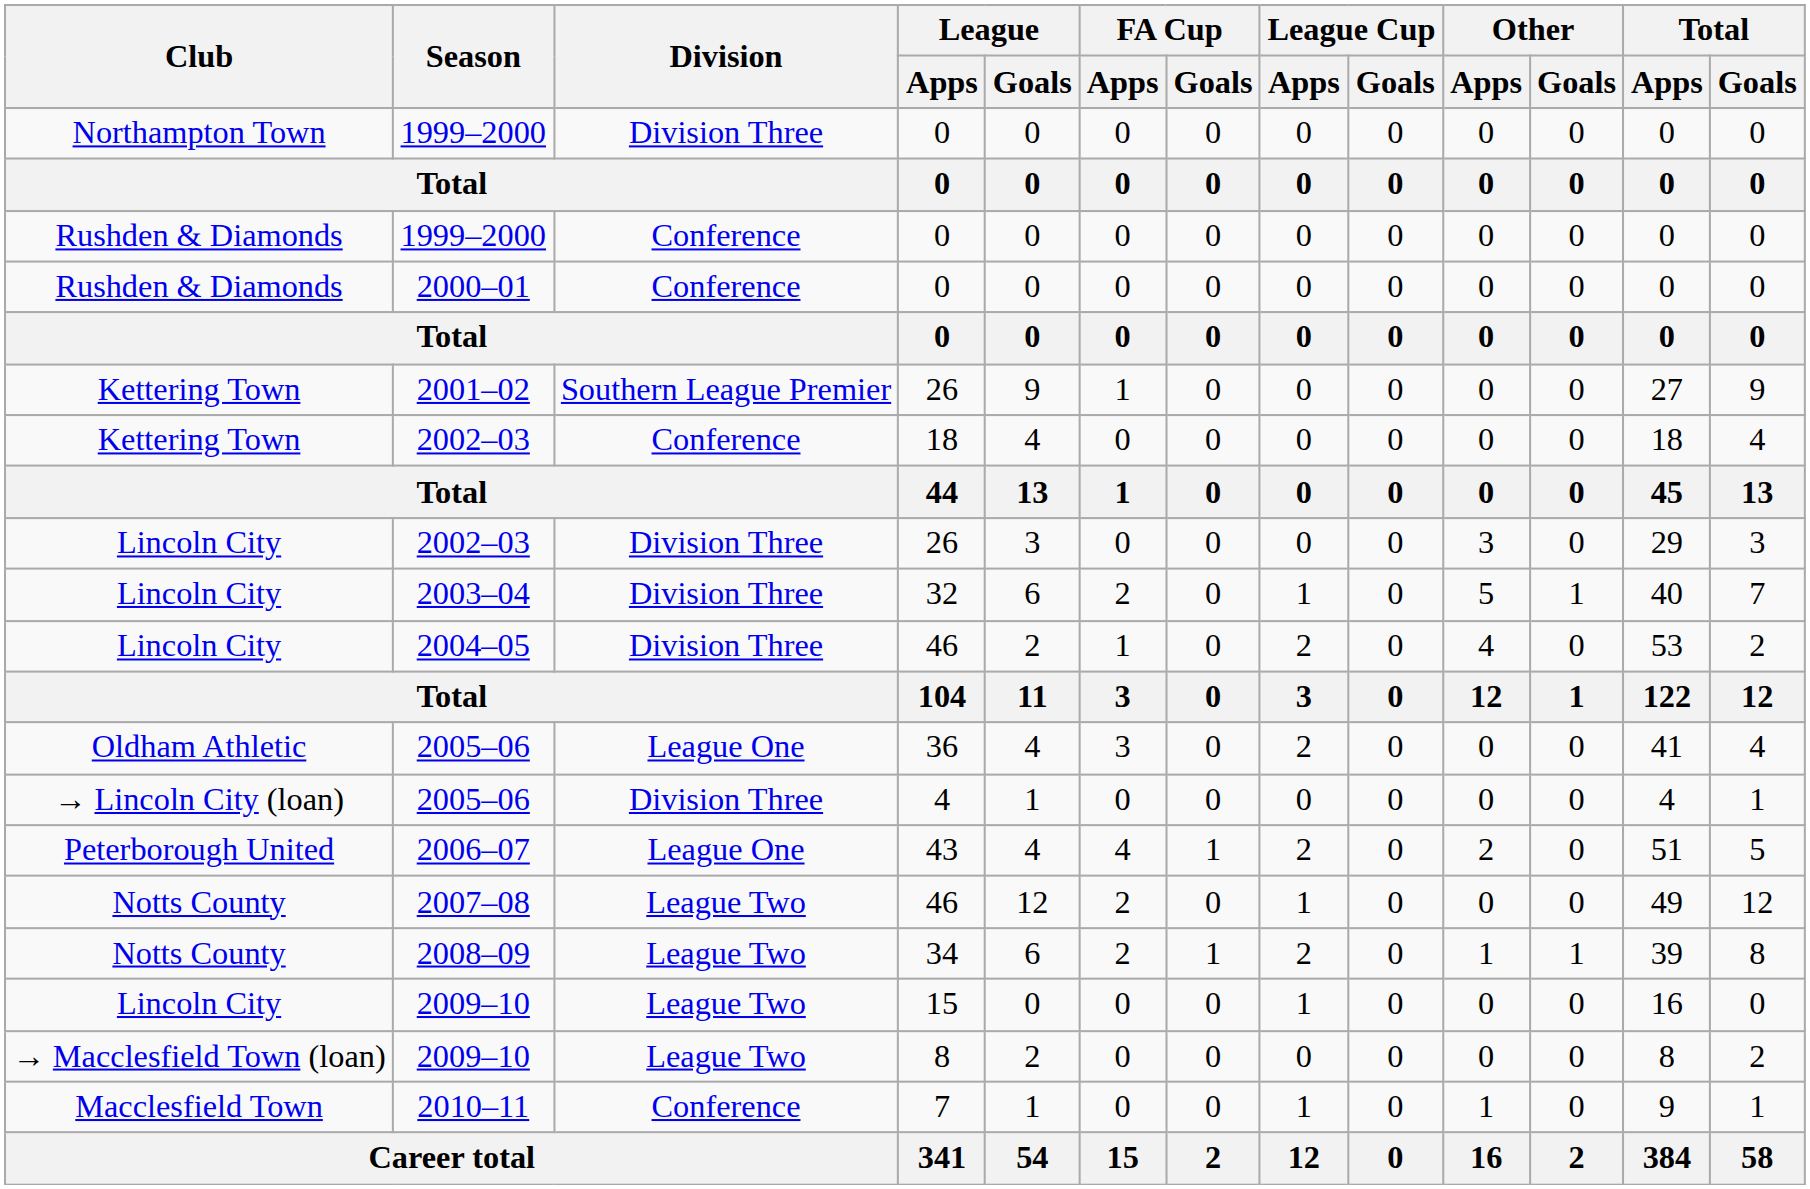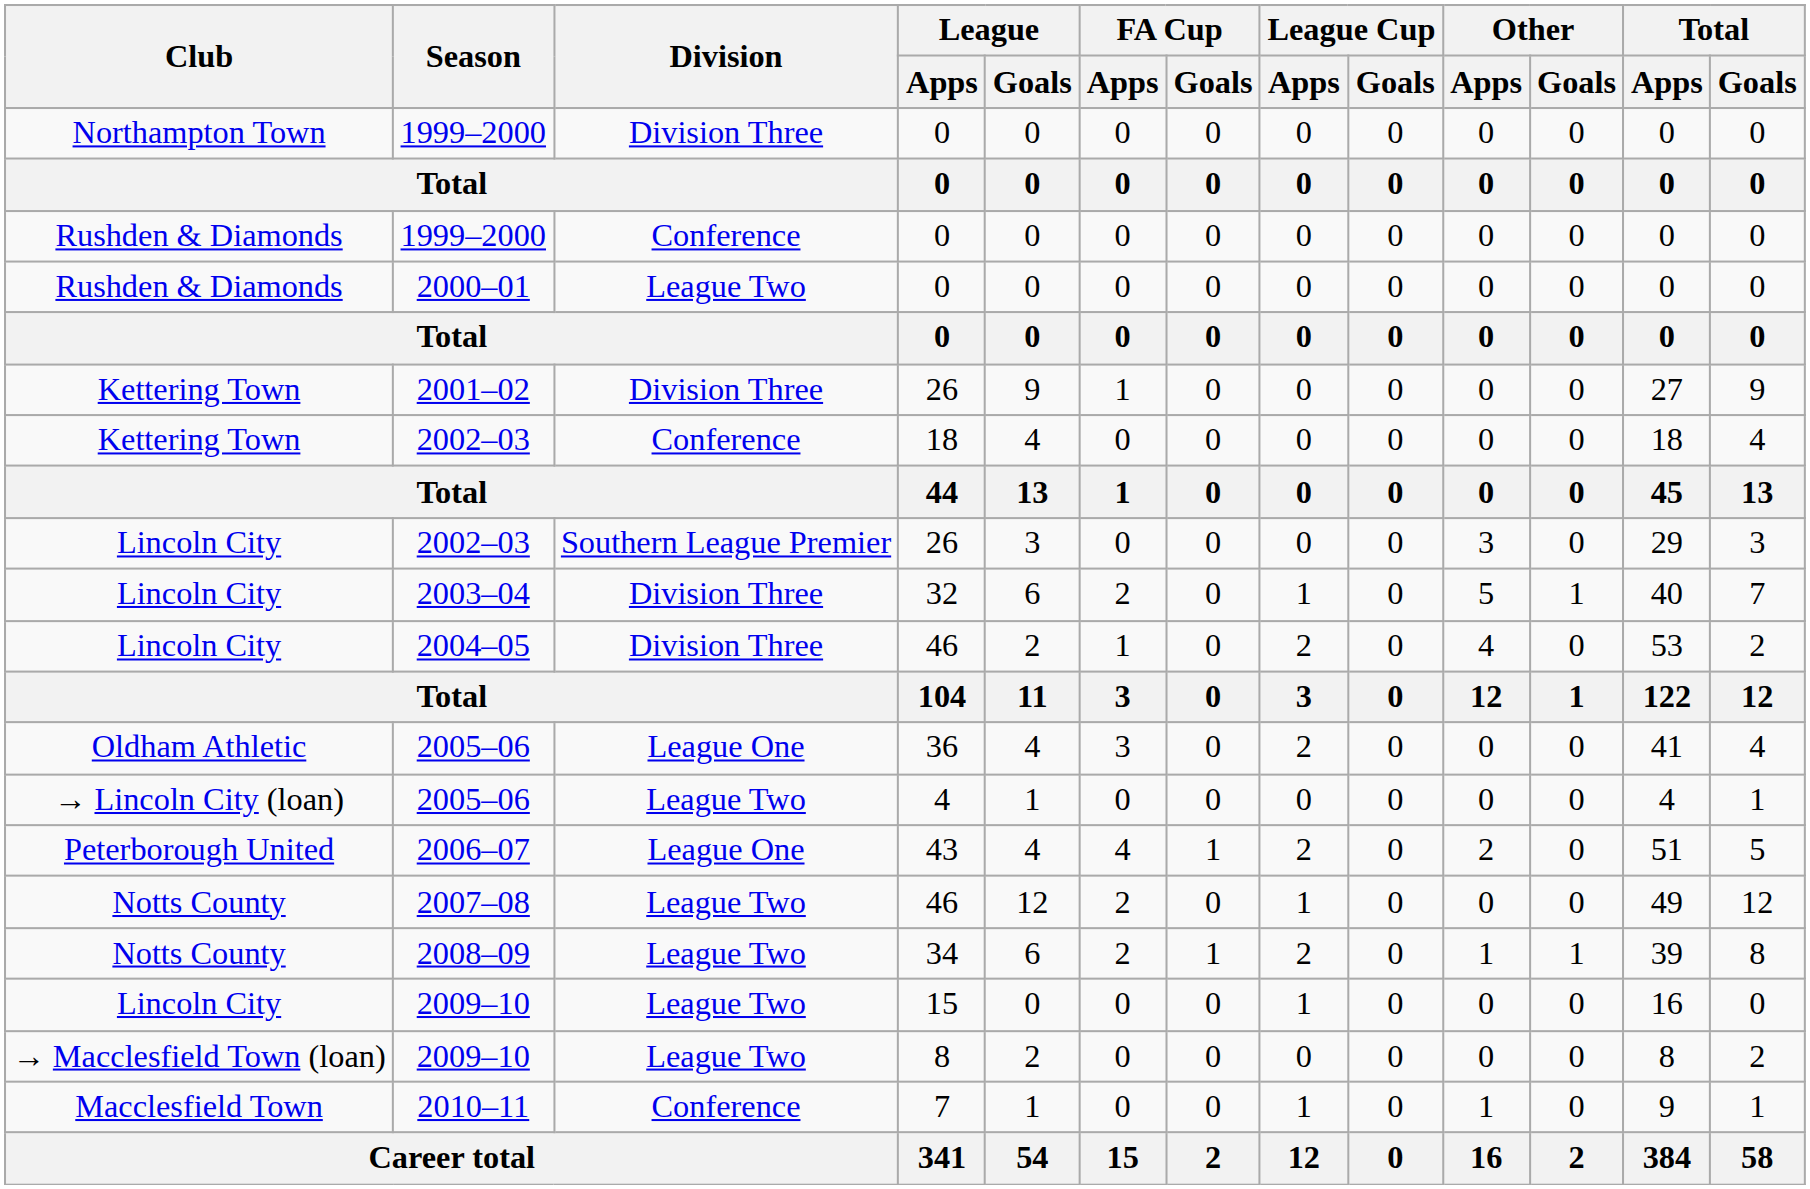 <table class="wikitable" style="text-align:center;">
 <tr>
 <th rowspan="2">Club</th>
 <th rowspan="2">Season</th>
 <th rowspan="2">Division</th>
 <th colspan="2">League</th>
 <th colspan="2">FA Cup</th>
 <th colspan="2">League Cup</th>
 <th colspan="2">Other</th>
 <th colspan="2">Total</th>
 </tr>
 <tr>
 <th>Apps</th>
 <th>Goals</th>
 <th>Apps</th>
 <th>Goals</th>
 <th>Apps</th>
 <th>Goals</th>
 <th>Apps</th>
 <th>Goals</th>
 <th>Apps</th>
 <th>Goals</th>
 </tr>
 <tr>
 <td><a href='#'>Northampton Town</a></td>
 <td><a href='#'>1999–2000</a></td>
 <td><a href='#'>Division Three</a></td>
 <td>0</td>
 <td>0</td>
 <td>0</td>
 <td>0</td>
 <td>0</td>
 <td>0</td>
 <td>0</td>
 <td>0</td>
 <td>0</td>
 <td>0</td>
 </tr>
 <tr>
 <th colspan="3">Total</th>
 <th>0</th>
 <th>0</th>
 <th>0</th>
 <th>0</th>
 <th>0</th>
 <th>0</th>
 <th>0</th>
 <th>0</th>
 <th>0</th>
 <th>0</th>
 </tr>
 <tr>
 <td><a href='#'>Rushden & Diamonds</a></td>
 <td><a href='#'>1999–2000</a></td>
 <td><a href='#'>Conference</a></td>
 <td>0</td>
 <td>0</td>
 <td>0</td>
 <td>0</td>
 <td>0</td>
 <td>0</td>
 <td>0</td>
 <td>0</td>
 <td>0</td>
 <td>0</td>
 </tr>
 <tr>
 <td><a href='#'>Rushden & Diamonds</a></td>
 <td><a href='#'>2000–01</a></td>
-<td><a href='#'>Conference</a></td>
+<td><a href='#'>League Two</a></td>
 <td>0</td>
 <td>0</td>
 <td>0</td>
 <td>0</td>
 <td>0</td>
 <td>0</td>
 <td>0</td>
 <td>0</td>
 <td>0</td>
 <td>0</td>
 </tr>
 <tr>
 <th colspan="3">Total</th>
 <th>0</th>
 <th>0</th>
 <th>0</th>
 <th>0</th>
 <th>0</th>
 <th>0</th>
 <th>0</th>
 <th>0</th>
 <th>0</th>
 <th>0</th>
 </tr>
 <tr>
 <td><a href='#'>Kettering Town</a></td>
 <td><a href='#'>2001–02</a></td>
-<td><a href='#'>Southern League Premier</a></td>
+<td><a href='#'>Division Three</a></td>
 <td>26</td>
 <td>9</td>
 <td>1</td>
 <td>0</td>
 <td>0</td>
 <td>0</td>
 <td>0</td>
 <td>0</td>
 <td>27</td>
 <td>9</td>
 </tr>
 <tr>
 <td><a href='#'>Kettering Town</a></td>
 <td><a href='#'>2002–03</a></td>
 <td><a href='#'>Conference</a></td>
 <td>18</td>
 <td>4</td>
 <td>0</td>
 <td>0</td>
 <td>0</td>
 <td>0</td>
 <td>0</td>
 <td>0</td>
 <td>18</td>
 <td>4</td>
 </tr>
 <tr>
 <th colspan="3">Total</th>
 <th>44</th>
 <th>13</th>
 <th>1</th>
 <th>0</th>
 <th>0</th>
 <th>0</th>
 <th>0</th>
 <th>0</th>
 <th>45</th>
 <th>13</th>
 </tr>
 <tr>
 <td><a href='#'>Lincoln City</a></td>
 <td><a href='#'>2002–03</a></td>
-<td><a href='#'>Division Three</a></td>
+<td><a href='#'>Southern League Premier</a></td>
 <td>26</td>
 <td>3</td>
 <td>0</td>
 <td>0</td>
 <td>0</td>
 <td>0</td>
 <td>3</td>
 <td>0</td>
 <td>29</td>
 <td>3</td>
 </tr>
 <tr>
 <td><a href='#'>Lincoln City</a></td>
 <td><a href='#'>2003–04</a></td>
 <td><a href='#'>Division Three</a></td>
 <td>32</td>
 <td>6</td>
 <td>2</td>
 <td>0</td>
 <td>1</td>
 <td>0</td>
 <td>5</td>
 <td>1</td>
 <td>40</td>
 <td>7</td>
 </tr>
 <tr>
 <td><a href='#'>Lincoln City</a></td>
 <td><a href='#'>2004–05</a></td>
 <td><a href='#'>Division Three</a></td>
 <td>46</td>
 <td>2</td>
 <td>1</td>
 <td>0</td>
 <td>2</td>
 <td>0</td>
 <td>4</td>
 <td>0</td>
 <td>53</td>
 <td>2</td>
 </tr>
 <tr>
 <th colspan="3">Total</th>
 <th>104</th>
 <th>11</th>
 <th>3</th>
 <th>0</th>
 <th>3</th>
 <th>0</th>
 <th>12</th>
 <th>1</th>
 <th>122</th>
 <th>12</th>
 </tr>
 <tr>
 <td><a href='#'>Oldham Athletic</a></td>
 <td><a href='#'>2005–06</a></td>
 <td><a href='#'>League One</a></td>
 <td>36</td>
 <td>4</td>
 <td>3</td>
 <td>0</td>
 <td>2</td>
 <td>0</td>
 <td>0</td>
 <td>0</td>
 <td>41</td>
 <td>4</td>
 </tr>
 <tr>
 <td>→ <a href='#'>Lincoln City</a> (loan)</td>
 <td><a href='#'>2005–06</a></td>
-<td><a href='#'>Division Three</a></td>
+<td><a href='#'>League Two</a></td>
 <td>4</td>
 <td>1</td>
 <td>0</td>
 <td>0</td>
 <td>0</td>
 <td>0</td>
 <td>0</td>
 <td>0</td>
 <td>4</td>
 <td>1</td>
 </tr>
 <tr>
 <td><a href='#'>Peterborough United</a></td>
 <td><a href='#'>2006–07</a></td>
 <td><a href='#'>League One</a></td>
 <td>43</td>
 <td>4</td>
 <td>4</td>
 <td>1</td>
 <td>2</td>
 <td>0</td>
 <td>2</td>
 <td>0</td>
 <td>51</td>
 <td>5</td>
 </tr>
 <tr>
 <td><a href='#'>Notts County</a></td>
 <td><a href='#'>2007–08</a></td>
 <td><a href='#'>League Two</a></td>
 <td>46</td>
 <td>12</td>
 <td>2</td>
 <td>0</td>
 <td>1</td>
 <td>0</td>
 <td>0</td>
 <td>0</td>
 <td>49</td>
 <td>12</td>
 </tr>
 <tr>
 <td><a href='#'>Notts County</a></td>
 <td><a href='#'>2008–09</a></td>
 <td><a href='#'>League Two</a></td>
 <td>34</td>
 <td>6</td>
 <td>2</td>
 <td>1</td>
 <td>2</td>
 <td>0</td>
 <td>1</td>
 <td>1</td>
 <td>39</td>
 <td>8</td>
 </tr>
 <tr>
 <td><a href='#'>Lincoln City</a></td>
 <td><a href='#'>2009–10</a></td>
 <td><a href='#'>League Two</a></td>
 <td>15</td>
 <td>0</td>
 <td>0</td>
 <td>0</td>
 <td>1</td>
 <td>0</td>
 <td>0</td>
 <td>0</td>
 <td>16</td>
 <td>0</td>
 </tr>
 <tr>
 <td>→ <a href='#'>Macclesfield Town</a> (loan)</td>
 <td><a href='#'>2009–10</a></td>
 <td><a href='#'>League Two</a></td>
 <td>8</td>
 <td>2</td>
 <td>0</td>
 <td>0</td>
 <td>0</td>
 <td>0</td>
 <td>0</td>
 <td>0</td>
 <td>8</td>
 <td>2</td>
 </tr>
 <tr>
 <td><a href='#'>Macclesfield Town</a></td>
 <td><a href='#'>2010–11</a></td>
 <td><a href='#'>Conference</a></td>
 <td>7</td>
 <td>1</td>
 <td>0</td>
 <td>0</td>
 <td>1</td>
 <td>0</td>
 <td>1</td>
 <td>0</td>
 <td>9</td>
 <td>1</td>
 </tr>
 <tr>
 <th colspan="3">Career total</th>
 <th>341</th>
 <th>54</th>
 <th>15</th>
 <th>2</th>
 <th>12</th>
 <th>0</th>
 <th>16</th>
 <th>2</th>
 <th>384</th>
 <th>58</th>
 </tr>
 </table>
